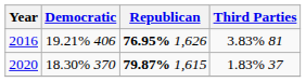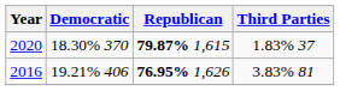 <table class="wikitable"  style="float:right; margin:1em; font-size:95%;">
 <tr style="background:lightgrey;">
 <th>Year</th>
 <th><a href='#'>Democratic</a></th>
 <th><a href='#'>Republican</a></th>
 <th><a href='#'>Third Parties</a></th>
 </tr>
 <tr>
+<td align="center" ><a href='#'>2020</a></td>
+<td align="center" >18.30% <em>370</em></td>
+<td align="center" ><strong>79.87%</strong> <em>1,615</em></td>
+<td align="center" >1.83% <em>37</em></td>
+</tr>
+<tr>
 <td align="center" ><a href='#'>2016</a></td>
 <td align="center" >19.21% <em>406</em></td>
 <td align="center" ><strong>76.95%</strong> <em>1,626</em></td>
 <td align="center" >3.83% <em>81</em></td>
 </tr>
 <tr>
-<td align="center" ><a href='#'>2020</a></td>
-<td align="center" >18.30% <em>370</em></td>
-<td align="center" ><strong>79.87%</strong> <em>1,615</em></td>
-<td align="center" >1.83% <em>37</em></td>
-</tr>
-<tr>
 </tr>
 </table>
